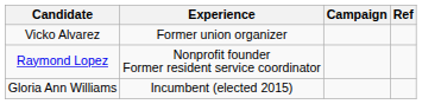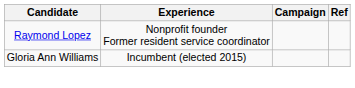 <table class="wikitable" style="text-align:center">
 <tr>
 <th>Candidate</th>
 <th>Experience</th>
 <th>Campaign</th>
 <th>Ref</th>
-</tr>
-<tr>
-<td>Vicko Alvarez</td>
-<td>Former union organizer</td>
-<td></td>
-<td></td>
 </tr>
 <tr>
 <td><a href='#'>Raymond Lopez</a></td>
 <td>Nonprofit founder<br>Former resident service coordinator</td>
 <td></td>
 <td></td>
 </tr>
 <tr>
 <td>Gloria Ann Williams</td>
 <td>Incumbent (elected 2015)</td>
 <td></td>
 <td></td>
 </tr>
 </table>
